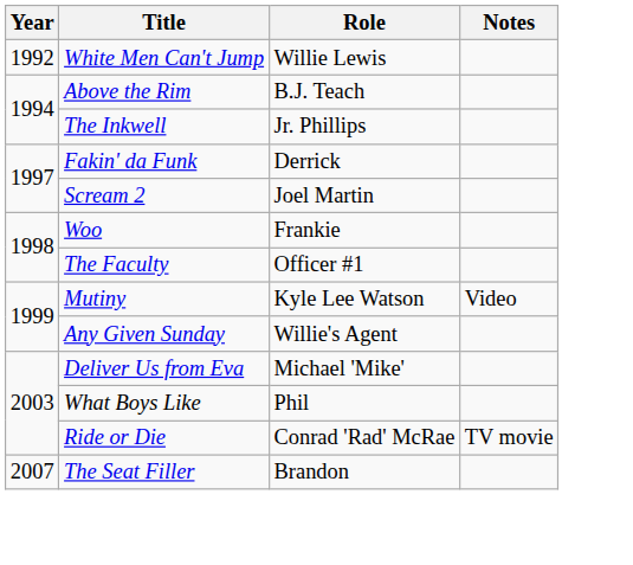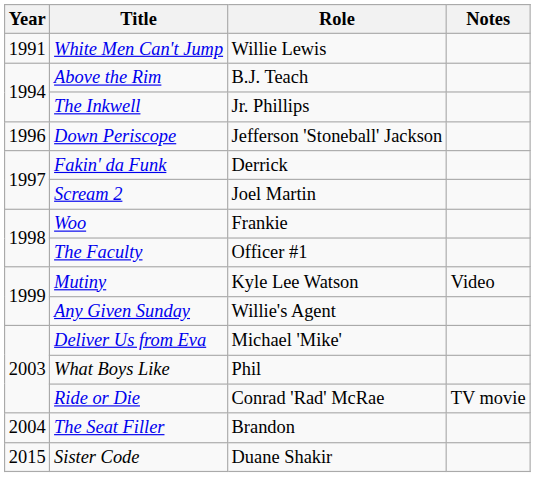 <table class="wikitable plainrowheaders sortable" style="margin-right: 0;">
 <tr>
 <th>Year</th>
 <th>Title</th>
 <th>Role</th>
 <th>Notes</th>
 </tr>
 <tr>
-<td>1992</td>
+<td>1991</td>
 <td><em><a href='#'>White Men Can't Jump</a></em></td>
 <td>Willie Lewis</td>
 <td></td>
 </tr>
 <tr>
 <td rowspan="2">1994</td>
 <td><em><a href='#'>Above the Rim</a></em></td>
 <td>B.J. Teach</td>
 <td></td>
 </tr>
 <tr>
 <td><em><a href='#'>The Inkwell</a></em></td>
 <td>Jr. Phillips</td>
+<td></td>
+</tr>
+<tr>
+<td>1996</td>
+<td><em><a href='#'>Down Periscope</a></em></td>
+<td>Jefferson 'Stoneball' Jackson</td>
 <td></td>
 </tr>
 <tr>
 <td rowspan="2">1997</td>
 <td><em><a href='#'>Fakin' da Funk</a></em></td>
 <td>Derrick</td>
 <td></td>
 </tr>
 <tr>
 <td><em><a href='#'>Scream 2</a></em></td>
 <td>Joel Martin</td>
 <td></td>
 </tr>
 <tr>
 <td rowspan="2">1998</td>
 <td><em><a href='#'>Woo</a></em></td>
 <td>Frankie</td>
 <td></td>
 </tr>
 <tr>
 <td><em><a href='#'>The Faculty</a></em></td>
 <td>Officer #1</td>
 <td></td>
 </tr>
 <tr>
 <td rowspan="2">1999</td>
 <td><em><a href='#'>Mutiny</a></em></td>
 <td>Kyle Lee Watson</td>
 <td>Video</td>
 </tr>
 <tr>
 <td><em><a href='#'>Any Given Sunday</a></em></td>
 <td>Willie's Agent</td>
 <td></td>
 </tr>
 <tr>
 <td rowspan="3">2003</td>
 <td><em><a href='#'>Deliver Us from Eva</a></em></td>
 <td>Michael 'Mike'</td>
 <td></td>
 </tr>
 <tr>
 <td><em>What Boys Like</em></td>
 <td>Phil</td>
 <td></td>
 </tr>
 <tr>
 <td><em><a href='#'>Ride or Die</a></em></td>
 <td>Conrad 'Rad' McRae</td>
 <td>TV movie</td>
 </tr>
 <tr>
-<td>2007</td>
+<td>2004</td>
 <td><em><a href='#'>The Seat Filler</a></em></td>
 <td>Brandon</td>
 <td></td>
 </tr>
+<tr>
+<td>2015</td>
+<td><em>Sister Code</em></td>
+<td>Duane Shakir</td>
+<td></td>
+</tr>
 </table>
